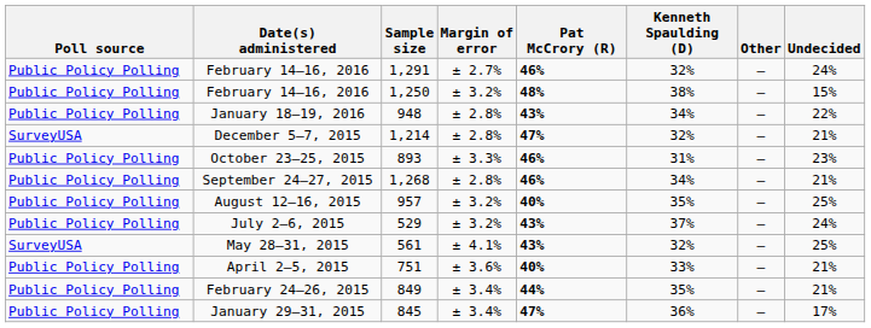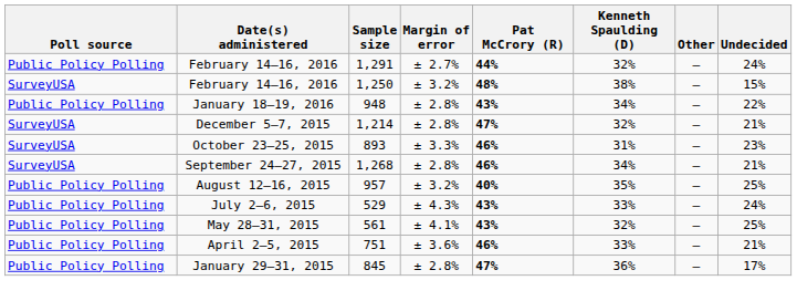 <table class="wikitable">
 <tr valign= bottom>
 <th style="width:175px;">Poll source</th>
 <th style="width:175px;">Date(s)<br>administered</th>
 <th class=small>Sample<br>size</th>
 <th class=small>Margin of<br>error</th>
 <th style="width:100px;">Pat<br>McCrory (R)</th>
 <th style="width:100px;">Kenneth<br>Spaulding (D)</th>
 <th>Other</th>
 <th>Undecided</th>
 </tr>
 <tr>
 <td><a href='#'>Public Policy Polling</a></td>
 <td align=center>February 14–16, 2016</td>
 <td align=center>1,291</td>
 <td align=center>± 2.7%</td>
-<td><strong>46%</strong></td>
+<td><strong>44%</strong></td>
 <td align=center>32%</td>
 <td align=center>—</td>
 <td align=center>24%</td>
 </tr>
 <tr>
-<td><a href='#'>Public Policy Polling</a></td>
+<td><a href='#'>SurveyUSA</a></td>
 <td align=center>February 14–16, 2016</td>
 <td align=center>1,250</td>
 <td align=center>± 3.2%</td>
 <td><strong>48%</strong></td>
 <td align=center>38%</td>
 <td align=center>—</td>
 <td align=center>15%</td>
 </tr>
 <tr>
 <td><a href='#'>Public Policy Polling</a></td>
 <td align=center>January 18–19, 2016</td>
 <td align=center>948</td>
 <td align=center>± 2.8%</td>
 <td><strong>43%</strong></td>
 <td align=center>34%</td>
 <td align=center>—</td>
 <td align=center>22%</td>
 </tr>
 <tr>
 <td><a href='#'>SurveyUSA</a></td>
 <td align=center>December 5–7, 2015</td>
 <td align=center>1,214</td>
 <td align=center>± 2.8%</td>
 <td><strong>47%</strong></td>
 <td align=center>32%</td>
 <td align=center>—</td>
 <td align=center>21%</td>
 </tr>
 <tr>
-<td><a href='#'>Public Policy Polling</a></td>
+<td><a href='#'>SurveyUSA</a></td>
 <td align=center>October 23–25, 2015</td>
 <td align=center>893</td>
 <td align=center>± 3.3%</td>
 <td><strong>46%</strong></td>
 <td align=center>31%</td>
 <td align=center>—</td>
 <td align=center>23%</td>
 </tr>
 <tr>
-<td><a href='#'>Public Policy Polling</a></td>
+<td><a href='#'>SurveyUSA</a></td>
 <td align=center>September 24–27, 2015</td>
 <td align=center>1,268</td>
 <td align=center>± 2.8%</td>
 <td><strong>46%</strong></td>
 <td align=center>34%</td>
 <td align=center>—</td>
 <td align=center>21%</td>
 </tr>
 <tr>
 <td><a href='#'>Public Policy Polling</a></td>
 <td align=center>August 12–16, 2015</td>
 <td align=center>957</td>
 <td align=center>± 3.2%</td>
 <td><strong>40%</strong></td>
 <td align=center>35%</td>
 <td align=center>—</td>
 <td align=center>25%</td>
 </tr>
 <tr>
 <td><a href='#'>Public Policy Polling</a></td>
 <td align=center>July 2–6, 2015</td>
 <td align=center>529</td>
-<td align=center>± 3.2%</td>
+<td align=center>± 4.3%</td>
 <td><strong>43%</strong></td>
-<td align=center>37%</td>
+<td align=center>33%</td>
 <td align=center>—</td>
 <td align=center>24%</td>
 </tr>
 <tr>
-<td><a href='#'>SurveyUSA</a></td>
+<td><a href='#'>Public Policy Polling</a></td>
 <td align=center>May 28–31, 2015</td>
 <td align=center>561</td>
 <td align=center>± 4.1%</td>
 <td><strong>43%</strong></td>
 <td align=center>32%</td>
 <td align=center>—</td>
 <td align=center>25%</td>
 </tr>
 <tr>
 <td><a href='#'>Public Policy Polling</a></td>
 <td align=center>April 2–5, 2015</td>
 <td align=center>751</td>
 <td align=center>± 3.6%</td>
-<td><strong>40%</strong></td>
+<td><strong>46%</strong></td>
 <td align=center>33%</td>
-<td align=center>—</td>
-<td align=center>21%</td>
-</tr>
-<tr>
-<td><a href='#'>Public Policy Polling</a></td>
-<td align=center>February 24–26, 2015</td>
-<td align=center>849</td>
-<td align=center>± 3.4%</td>
-<td><strong>44%</strong></td>
-<td align=center>35%</td>
 <td align=center>—</td>
 <td align=center>21%</td>
 </tr>
 <tr>
 <td><a href='#'>Public Policy Polling</a></td>
 <td align=center>January 29–31, 2015</td>
 <td align=center>845</td>
-<td align=center>± 3.4%</td>
+<td align=center>± 2.8%</td>
 <td><strong>47%</strong></td>
 <td align=center>36%</td>
 <td align=center>—</td>
 <td align=center>17%</td>
 </tr>
 </table>
